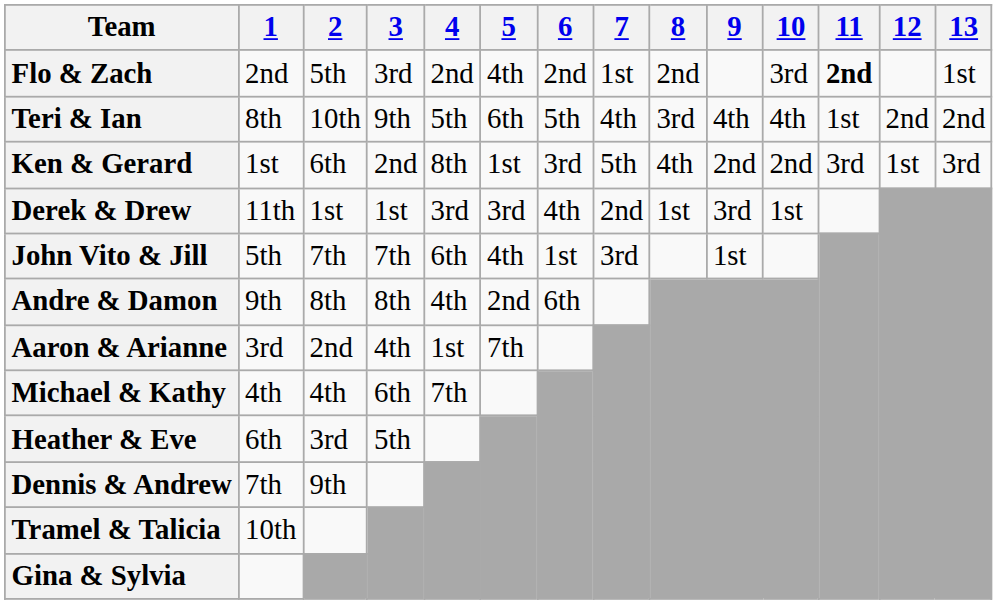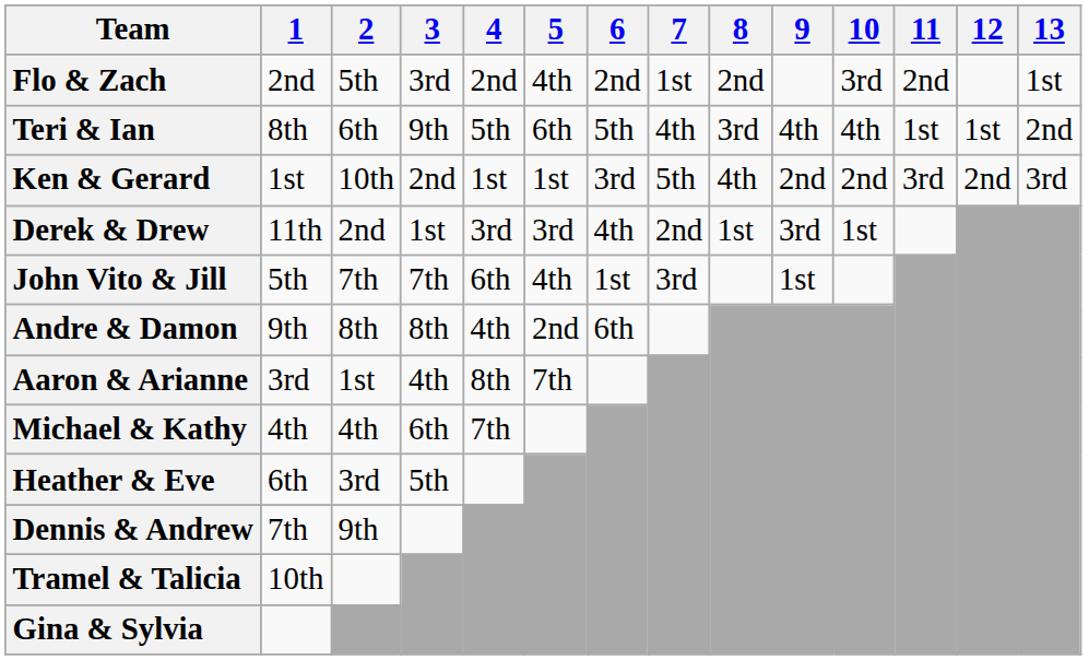 <table class="wikitable sortable" style="text-align:left;">
 <tr>
 <th scope="col" class="unsortable">Team</th>
 <th scope="col"><a href='#'>1</a></th>
 <th scope="col"><a href='#'>2</a></th>
 <th scope="col"><a href='#'>3</a></th>
 <th scope="col"><a href='#'>4</a></th>
 <th scope="col"><a href='#'>5</a></th>
 <th scope="col"><a href='#'>6</a></th>
 <th scope="col"><a href='#'>7</a></th>
 <th scope="col"><a href='#'>8</a></th>
 <th scope="col"><a href='#'>9</a></th>
 <th scope="col"><a href='#'>10</a></th>
 <th scope="col"><a href='#'>11</a></th>
 <th scope="col"><a href='#'>12</a></th>
 <th scope="col"><a href='#'>13</a></th>
 </tr>
 <tr>
 <th scope="row" style="text-align:left">Flo & Zach</th>
 <td>2nd</td>
 <td>5th</td>
 <td>3rd</td>
 <td>2nd</td>
 <td>4th</td>
 <td>2nd</td>
 <td>1st</td>
 <td>2nd</td>
 <td></td>
 <td>3rd</td>
-<td><strong>2nd</strong></td>
+<td>2nd</td>
 <td></td>
 <td>1st</td>
 </tr>
 <tr>
 <th scope="row" style="text-align:left">Teri & Ian</th>
 <td>8th</td>
-<td>10th</td>
+<td>6th</td>
 <td>9th</td>
 <td>5th</td>
 <td>6th</td>
 <td>5th</td>
 <td>4th</td>
 <td>3rd</td>
 <td>4th</td>
 <td>4th</td>
 <td>1st</td>
-<td>2nd</td>
+<td>1st</td>
 <td>2nd</td>
 </tr>
 <tr>
 <th scope="row" style="text-align:left">Ken & Gerard</th>
 <td>1st</td>
-<td>6th</td>
+<td>10th</td>
 <td>2nd</td>
-<td>8th</td>
+<td>1st</td>
 <td>1st</td>
 <td>3rd</td>
 <td>5th</td>
 <td>4th</td>
 <td>2nd</td>
 <td>2nd</td>
 <td>3rd</td>
-<td>1st</td>
+<td>2nd</td>
 <td>3rd</td>
 </tr>
 <tr>
 <th scope="row" style="text-align:left">Derek & Drew</th>
 <td>11th</td>
-<td>1st</td>
+<td>2nd</td>
 <td>1st</td>
 <td>3rd</td>
 <td>3rd</td>
 <td>4th</td>
 <td>2nd</td>
 <td>1st</td>
 <td>3rd</td>
 <td>1st</td>
 <td></td>
 <td colspan="2" rowspan="9" style="background:darkgrey;"></td>
 </tr>
 <tr>
 <th scope="row" style="text-align:left">John Vito & Jill</th>
 <td>5th</td>
 <td>7th</td>
 <td>7th</td>
 <td>6th</td>
 <td>4th</td>
 <td>1st</td>
 <td>3rd</td>
 <td></td>
 <td>1st</td>
 <td></td>
 <td rowspan="8" style="background:darkgrey;"></td>
 </tr>
 <tr>
 <th scope="row" style="text-align:left">Andre & Damon</th>
 <td>9th</td>
 <td>8th</td>
 <td>8th</td>
 <td>4th</td>
 <td>2nd</td>
 <td>6th</td>
 <td></td>
 <td colspan="3" rowspan="7" style="background:darkgrey;"></td>
 </tr>
 <tr>
 <th scope="row" style="text-align:left">Aaron & Arianne</th>
 <td>3rd</td>
-<td>2nd</td>
+<td>1st</td>
 <td>4th</td>
-<td>1st</td>
+<td>8th</td>
 <td>7th</td>
 <td></td>
 <td rowspan="6" style="background:darkgrey;"></td>
 </tr>
 <tr>
 <th scope="row" style="text-align:left">Michael & Kathy</th>
 <td>4th</td>
 <td>4th</td>
 <td>6th</td>
 <td>7th</td>
 <td></td>
 <td rowspan="5" style="background:darkgrey;"></td>
 </tr>
 <tr>
 <th scope="row" style="text-align:left">Heather & Eve</th>
 <td>6th</td>
 <td>3rd</td>
 <td>5th</td>
 <td></td>
 <td rowspan="4" style="background:darkgrey;"></td>
 </tr>
 <tr>
 <th scope="row" style="text-align:left">Dennis & Andrew</th>
 <td>7th</td>
 <td>9th</td>
 <td></td>
 <td rowspan="3" style="background:darkgrey;"></td>
 </tr>
 <tr>
 <th scope="row" style="text-align:left">Tramel & Talicia</th>
 <td>10th</td>
 <td></td>
 <td rowspan="2" style="background:darkgrey;"></td>
 </tr>
 <tr>
 <th scope="row" style="text-align:left">Gina & Sylvia</th>
 <td></td>
 <td style="background:darkgrey;"></td>
 </tr>
 </table>
